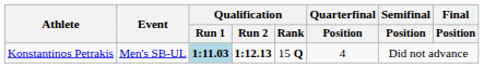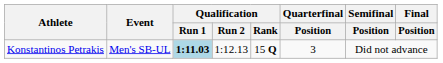 <table class="wikitable" style="font-size:90%">
 <tr>
 <th rowspan="2">Athlete</th>
 <th rowspan="2">Event</th>
 <th colspan="3">Qualification</th>
 <th>Quarterfinal</th>
 <th>Semifinal</th>
 <th>Final</th>
 </tr>
 <tr style=font-size:95%>
 <th>Run 1</th>
 <th>Run 2</th>
 <th>Rank</th>
 <th>Position</th>
 <th>Position</th>
 <th>Position</th>
 </tr>
 <tr align=center>
 <td align=left><a href='#'>Konstantinos Petrakis</a></td>
 <td align=left><a href='#'>Men's SB-UL</a></td>
 <td style="background: lightblue;"><strong>1:11.03</strong></td>
-<td><strong>1:12.13</strong></td>
+<td>1:12.13</td>
 <td>15 <strong>Q</strong></td>
-<td>4</td>
+<td>3</td>
 <td colspan="2">Did not advance</td>
 </tr>
 </table>
